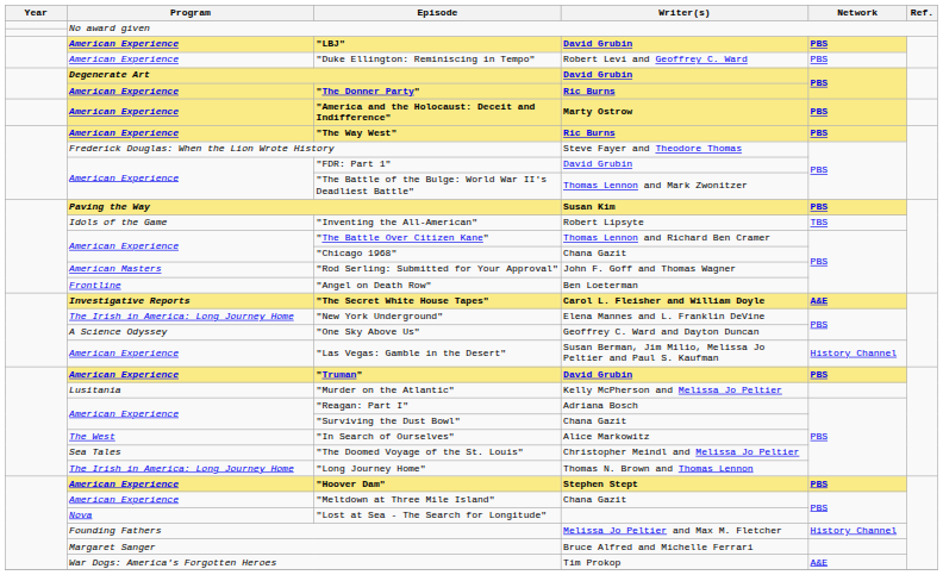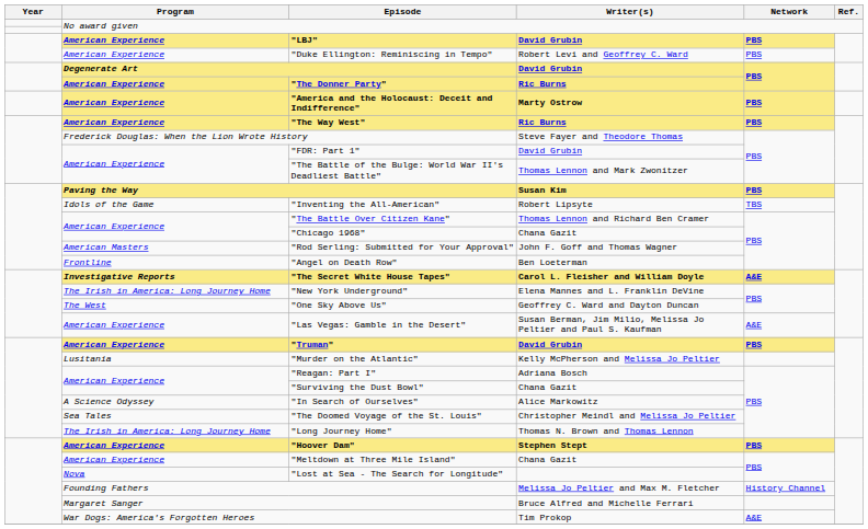 <table class="wikitable" style="width:100%">
 <tr bgcolor="#CCCCCC" align="center">
 <th width="5%">Year</th>
 <th width="20%">Program</th>
 <th width="20%">Episode</th>
 <th width="20%">Writer(s)</th>
 <th width="8%">Network</th>
 <th width="1%">Ref.</th>
 </tr>
 <tr>
 <td rowspan=1></td>
 <td rowspan="2" colspan="5"><em>No award given</em></td>
 </tr>
 <tr>
 <td rowspan=1></td>
 </tr>
 <tr>
 <td rowspan=2></td>
 <td style="background:#FAEB86;"><strong><em><a href='#'>American Experience</a></em></strong></td>
 <td style="background:#FAEB86;"><strong>"LBJ"</strong></td>
 <td style="background:#FAEB86;"><strong><a href='#'>David Grubin</a></strong></td>
 <td style="background:#FAEB86;"><strong><a href='#'>PBS</a></strong></td>
 <td rowspan=2 style="text-align:center;"></td>
 </tr>
 <tr>
 <td><em><a href='#'>American Experience</a></em></td>
 <td>"Duke Ellington: Reminiscing in Tempo"</td>
 <td>Robert Levi and <a href='#'>Geoffrey C. Ward</a></td>
 <td><a href='#'>PBS</a></td>
 </tr>
 <tr>
 <td rowspan=2></td>
 <td colspan="2" style="background:#FAEB86;"><strong><em>Degenerate Art</em></strong></td>
 <td style="background:#FAEB86;"><strong><a href='#'>David Grubin</a></strong></td>
 <td rowspan="2" style="background:#FAEB86;"><strong><a href='#'>PBS</a></strong></td>
 <td rowspan=2 style="text-align:center;"></td>
 </tr>
 <tr>
 <td style="background:#FAEB86;"><strong><em><a href='#'>American Experience</a></em></strong></td>
 <td style="background:#FAEB86;"><strong>"<a href='#'>The Donner Party</a>"</strong></td>
 <td style="background:#FAEB86;"><strong><a href='#'>Ric Burns</a></strong></td>
 </tr>
 <tr>
 <td rowspan=1></td>
 <td style="background:#FAEB86;"><strong><em><a href='#'>American Experience</a></em></strong></td>
 <td style="background:#FAEB86;"><strong>"America and the Holocaust: Deceit and Indifference"</strong></td>
 <td style="background:#FAEB86;"><strong>Marty Ostrow</strong></td>
 <td style="background:#FAEB86;"><strong><a href='#'>PBS</a></strong></td>
 <td rowspan=1 style="text-align:center;"></td>
 </tr>
 <tr>
 <td rowspan=4></td>
 <td style="background:#FAEB86;"><strong><em><a href='#'>American Experience</a></em></strong></td>
 <td style="background:#FAEB86;"><strong>"The Way West"</strong></td>
 <td style="background:#FAEB86;"><strong><a href='#'>Ric Burns</a></strong></td>
 <td style="background:#FAEB86;"><strong><a href='#'>PBS</a></strong></td>
 <td rowspan=4 style="text-align:center;"></td>
 </tr>
 <tr>
 <td colspan="2"><em>Frederick Douglas: When the Lion Wrote History</em></td>
 <td>Steve Fayer and <a href='#'>Theodore Thomas</a></td>
 <td rowspan="3"><a href='#'>PBS</a></td>
 </tr>
 <tr>
 <td rowspan="2"><em><a href='#'>American Experience</a></em></td>
 <td>"FDR: Part 1"</td>
 <td><a href='#'>David Grubin</a></td>
 </tr>
 <tr>
 <td>"The Battle of the Bulge: World War II's Deadliest Battle"</td>
 <td><a href='#'>Thomas Lennon</a> and Mark Zwonitzer</td>
 </tr>
 <tr>
 <td rowspan=6></td>
 <td colspan="2" style="background:#FAEB86;"><strong><em>Paving the Way</em></strong></td>
 <td style="background:#FAEB86;"><strong>Susan Kim</strong></td>
 <td style="background:#FAEB86;"><strong><a href='#'>PBS</a></strong></td>
 <td rowspan=6 style="text-align:center;"></td>
 </tr>
 <tr>
 <td><em>Idols of the Game</em></td>
 <td>"Inventing the All-American"</td>
 <td>Robert Lipsyte</td>
 <td><a href='#'>TBS</a></td>
 </tr>
 <tr>
 <td rowspan="2"><em><a href='#'>American Experience</a></em></td>
 <td>"<a href='#'>The Battle Over Citizen Kane</a>"</td>
 <td><a href='#'>Thomas Lennon</a> and Richard Ben Cramer</td>
 <td rowspan="4"><a href='#'>PBS</a></td>
 </tr>
 <tr>
 <td>"Chicago 1968"</td>
 <td>Chana Gazit</td>
 </tr>
 <tr>
 <td><em><a href='#'>American Masters</a></em></td>
 <td>"Rod Serling: Submitted for Your Approval"</td>
 <td>John F. Goff and Thomas Wagner</td>
 </tr>
 <tr>
 <td><em><a href='#'>Frontline</a></em></td>
 <td>"Angel on Death Row"</td>
 <td>Ben Loeterman</td>
 </tr>
 <tr>
 <td rowspan=4></td>
 <td style="background:#FAEB86;"><strong><em>Investigative Reports</em></strong></td>
 <td style="background:#FAEB86;"><strong>"The Secret White House Tapes"</strong></td>
 <td style="background:#FAEB86;"><strong>Carol L. Fleisher and William Doyle</strong></td>
 <td style="background:#FAEB86;"><strong><a href='#'>A&E</a></strong></td>
 <td rowspan=4 style="text-align:center;"></td>
 </tr>
 <tr>
 <td><em><a href='#'>The Irish in America: Long Journey Home</a></em></td>
 <td>"New York Underground"</td>
 <td>Elena Mannes and L. Franklin DeVine</td>
 <td rowspan="2"><a href='#'>PBS</a></td>
 </tr>
 <tr>
-<td><em>A Science Odyssey</em></td>
+<td><em><a href='#'>The West</a></em></td>
 <td>"One Sky Above Us"</td>
 <td>Geoffrey C. Ward and Dayton Duncan</td>
 </tr>
 <tr>
 <td><em><a href='#'>American Experience</a></em></td>
 <td>"Las Vegas: Gamble in the Desert"</td>
 <td>Susan Berman, Jim Milio, Melissa Jo Peltier and Paul S. Kaufman</td>
-<td><a href='#'>History Channel</a></td>
+<td><a href='#'>A&E</a></td>
 </tr>
 <tr>
 <td rowspan=7></td>
 <td style="background:#FAEB86;"><strong><em><a href='#'>American Experience</a></em></strong></td>
 <td style="background:#FAEB86;"><strong>"<a href='#'>Truman</a>"</strong></td>
 <td style="background:#FAEB86;"><strong><a href='#'>David Grubin</a></strong></td>
 <td style="background:#FAEB86;"><strong><a href='#'>PBS</a></strong></td>
 <td rowspan=7 style="text-align:center;"></td>
 </tr>
 <tr>
 <td><em>Lusitania</em></td>
 <td>"Murder on the Atlantic"</td>
 <td>Kelly McPherson and <a href='#'>Melissa Jo Peltier</a></td>
 <td></td>
 </tr>
 <tr>
 <td rowspan="2"><em><a href='#'>American Experience</a></em></td>
 <td>"Reagan: Part I"</td>
 <td>Adriana Bosch</td>
 <td rowspan="5"><a href='#'>PBS</a></td>
 </tr>
 <tr>
 <td>"Surviving the Dust Bowl"</td>
 <td>Chana Gazit</td>
 </tr>
 <tr>
-<td><em><a href='#'>The West</a></em></td>
+<td><em>A Science Odyssey</em></td>
 <td>"In Search of Ourselves"</td>
 <td>Alice Markowitz</td>
 </tr>
 <tr>
 <td><em>Sea Tales</em></td>
 <td>"The Doomed Voyage of the St. Louis"</td>
 <td>Christopher Meindl and <a href='#'>Melissa Jo Peltier</a></td>
 </tr>
 <tr>
 <td><em><a href='#'>The Irish in America: Long Journey Home</a></em></td>
 <td>"Long Journey Home"</td>
 <td>Thomas N. Brown and <a href='#'>Thomas Lennon</a></td>
 </tr>
 <tr>
 <td rowspan=6></td>
 <td style="background:#FAEB86;"><strong><em><a href='#'>American Experience</a></em></strong></td>
 <td style="background:#FAEB86;"><strong>"Hoover Dam"</strong></td>
 <td style="background:#FAEB86;"><strong>Stephen Stept</strong></td>
 <td style="background:#FAEB86;"><strong><a href='#'>PBS</a></strong></td>
 <td rowspan=6 style="text-align:center;"></td>
 </tr>
 <tr>
 <td><em><a href='#'>American Experience</a></em></td>
 <td>"Meltdown at Three Mile Island"</td>
 <td>Chana Gazit</td>
 <td rowspan="2"><a href='#'>PBS</a></td>
 </tr>
 <tr>
 <td><em><a href='#'>Nova</a></em></td>
 <td>"Lost at Sea - The Search for Longitude"</td>
 <td></td>
 </tr>
 <tr>
 <td colspan="2"><em>Founding Fathers</em></td>
 <td><a href='#'>Melissa Jo Peltier</a> and Max M. Fletcher</td>
 <td><a href='#'>History Channel</a></td>
 </tr>
 <tr>
 <td colspan="2"><em>Margaret Sanger</em></td>
 <td>Bruce Alfred and Michelle Ferrari</td>
 <td></td>
 </tr>
 <tr>
 <td colspan="2"><em>War Dogs: America's Forgotten Heroes</em></td>
 <td>Tim Prokop</td>
 <td><a href='#'>A&E</a></td>
 </tr>
 <tr>
 </tr>
 </table>
